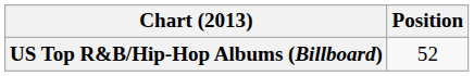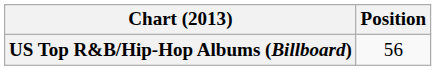 <table class="wikitable plainrowheaders" style="text-align:center">
 <tr>
 <th scope="col">Chart (2013)</th>
 <th scope="col">Position</th>
 </tr>
 <tr>
 <th scope="row">US Top R&B/Hip-Hop Albums (<em>Billboard</em>)</th>
-<td>52</td>
+<td>56</td>
 </tr>
 </table>
